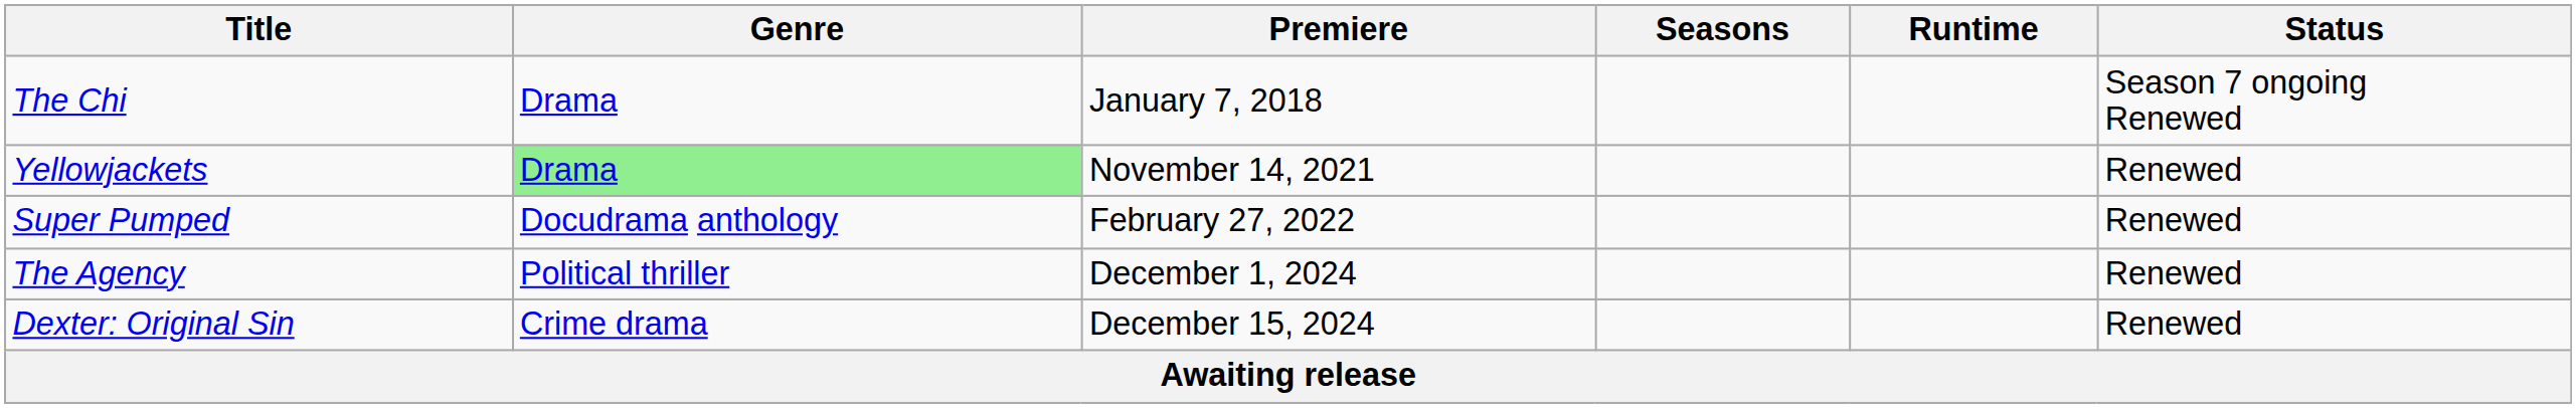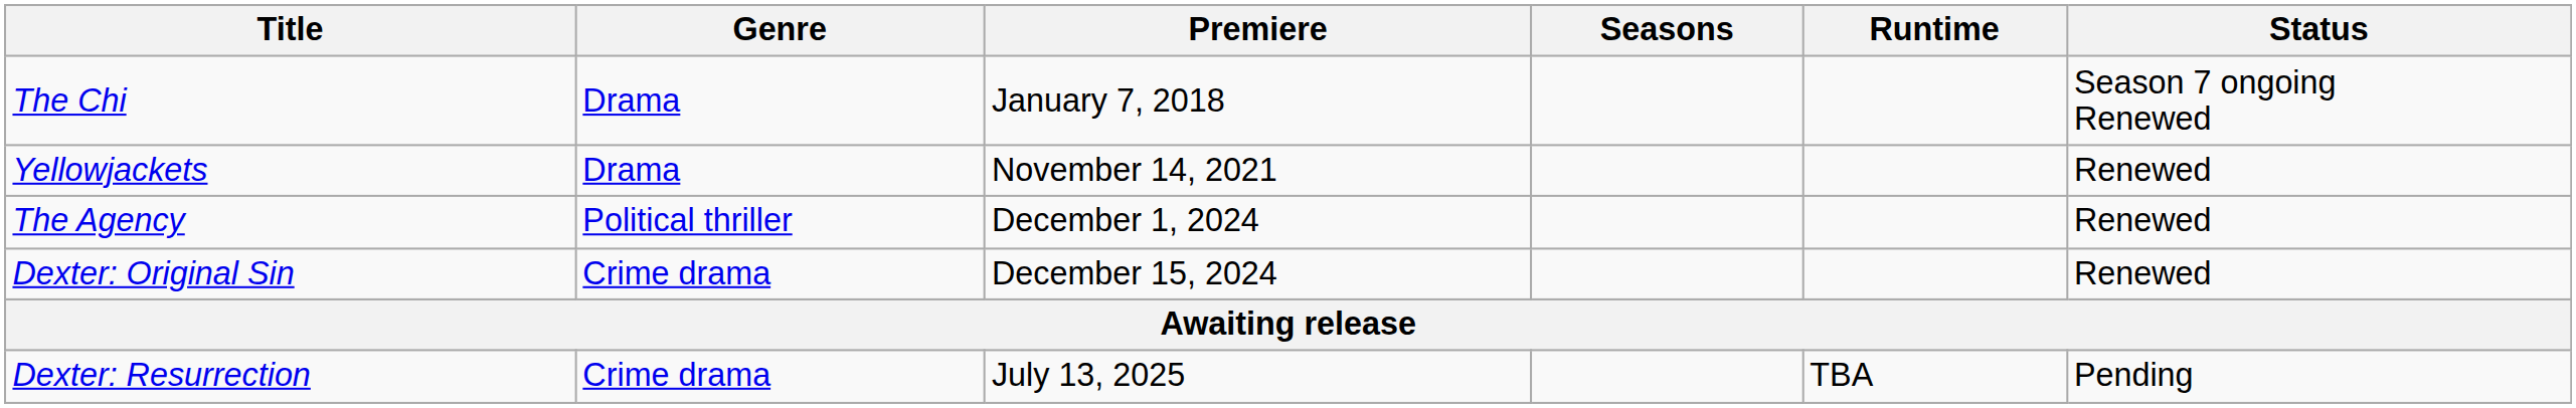 <table class="wikitable sortable" style="width:100%;">
 <tr>
 <th>Title</th>
 <th>Genre</th>
 <th>Premiere</th>
 <th>Seasons</th>
 <th>Runtime</th>
 <th>Status</th>
 </tr>
 <tr>
 <td><em><a href='#'>The Chi</a></em></td>
 <td><a href='#'>Drama</a></td>
 <td>January 7, 2018</td>
 <td></td>
 <td></td>
 <td>Season 7 ongoing<br>Renewed</td>
 </tr>
 <tr>
 <td><em><a href='#'>Yellowjackets</a></em></td>
-<td style="background: lightgreen;"><a href='#'>Drama</a></td>
+<td><a href='#'>Drama</a></td>
 <td>November 14, 2021</td>
-<td></td>
-<td></td>
-<td>Renewed</td>
-</tr>
-<tr>
-<td><em><a href='#'>Super Pumped</a></em></td>
-<td><a href='#'>Docudrama</a> <a href='#'>anthology</a></td>
-<td>February 27, 2022</td>
 <td></td>
 <td></td>
 <td>Renewed</td>
 </tr>
 <tr>
 <td><em><a href='#'>The Agency</a></em></td>
 <td><a href='#'>Political thriller</a></td>
 <td>December 1, 2024</td>
 <td></td>
 <td></td>
 <td>Renewed</td>
 </tr>
 <tr>
 <td><em><a href='#'>Dexter: Original Sin</a></em></td>
 <td><a href='#'>Crime drama</a></td>
 <td>December 15, 2024</td>
 <td></td>
 <td></td>
 <td>Renewed</td>
 </tr>
 <tr>
 <th colspan="6">Awaiting release</th>
 </tr>
+<tr>
+<td><em><a href='#'>Dexter: Resurrection</a></em></td>
+<td><a href='#'>Crime drama</a></td>
+<td>July 13, 2025</td>
+<td></td>
+<td>TBA</td>
+<td>Pending</td>
+</tr>
 </table>
